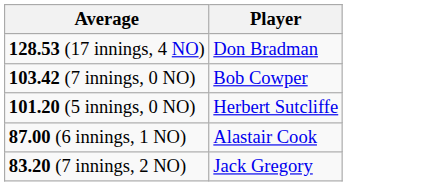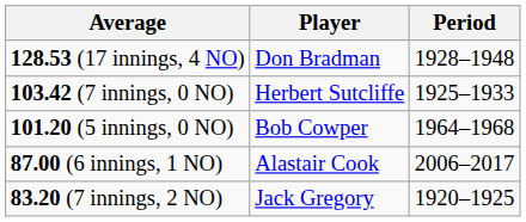 <table class="wikitable">
 <tr>
 <th>Average</th>
 <th>Player</th>
+<th>Period</th>
 </tr>
 <tr>
 <td><strong>128.53</strong> (17 innings, 4 <a href='#'>NO</a>)</td>
 <td> <a href='#'>Don Bradman</a></td>
+<td>1928–1948</td>
 </tr>
 <tr>
 <td><strong>103.42</strong> (7 innings, 0 NO)</td>
-<td> <a href='#'>Bob Cowper</a></td>
+<td> <a href='#'>Herbert Sutcliffe</a></td>
+<td>1925–1933</td>
 </tr>
 <tr>
 <td><strong>101.20</strong> (5 innings, 0 NO)</td>
-<td> <a href='#'>Herbert Sutcliffe</a></td>
+<td> <a href='#'>Bob Cowper</a></td>
+<td>1964–1968</td>
 </tr>
 <tr>
 <td><strong>87.00</strong> (6 innings, 1 NO)</td>
 <td> <a href='#'>Alastair Cook</a></td>
+<td>2006–2017</td>
 </tr>
 <tr>
 <td><strong>83.20</strong> (7 innings, 2 NO)</td>
 <td> <a href='#'>Jack Gregory</a></td>
+<td>1920–1925</td>
 </tr>
 </table>
